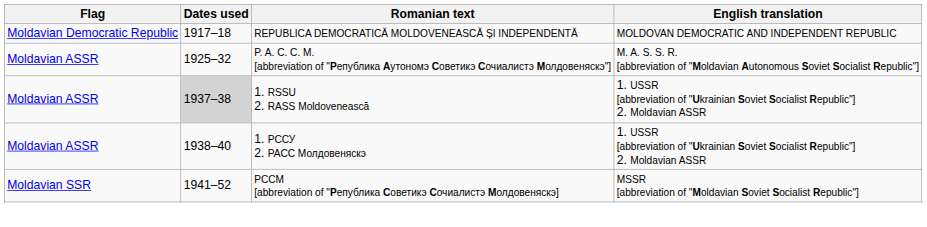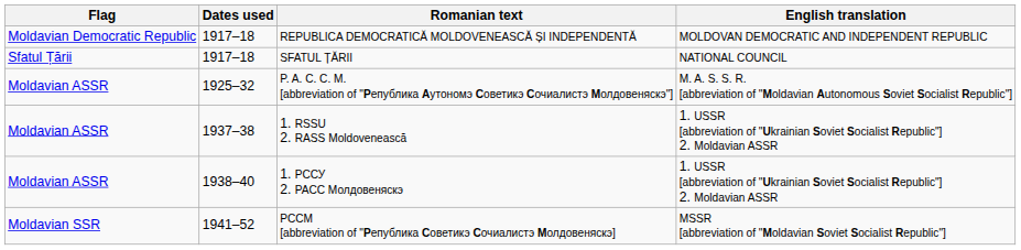 <table class="wikitable sortable noresize">
 <tr>
 <th>Flag</th>
 <th>Dates used</th>
 <th>Romanian text</th>
 <th>English translation</th>
 </tr>
 <tr>
 <td> <a href='#'>Moldavian Democratic Republic</a></td>
 <td>1917–18</td>
 <td><small>REPUBLICA DEMOCRATICĂ MOLDOVENEASCĂ ȘI INDEPENDENTĂ</small></td>
 <td><small>MOLDOVAN DEMOCRATIC AND INDEPENDENT REPUBLIC</small></td>
 </tr>
 <tr>
+<td> <a href='#'>Sfatul Țării</a></td>
+<td>1917–18</td>
+<td><small>SFATUL ȚĂRII</small></td>
+<td><small>NATIONAL COUNCIL</small></td>
+</tr>
+<tr>
 <td> <a href='#'>Moldavian ASSR</a></td>
 <td>1925–32</td>
 <td><small>P. A. C. C. M.<br>[abbreviation of "<strong>Р</strong>епублика <strong>А</strong>утономэ <strong>С</strong>оветикэ <strong>C</strong>очиалистэ <strong>М</strong>олдовеняскэ"]</small></td>
 <td><small>M. A. S. S. R.<br>[abbreviation of "<strong>M</strong>oldavian <strong>A</strong>utonomous <strong>S</strong>oviet <strong>S</strong>ocialist <strong>R</strong>epublic"]</small></td>
 </tr>
 <tr>
 <td> <a href='#'>Moldavian ASSR</a></td>
-<td style="background: lightgrey;">1937–38</td>
+<td>1937–38</td>
 <td>1. <small>RSSU</small><br>2. <small>RASS Moldovenească</small></td>
 <td>1. <small>USSR<br>[abbreviation of "<strong>U</strong>krainian <strong>S</strong>oviet <strong>S</strong>ocialist <strong>R</strong>epublic"]</small><br>2. <small>Moldavian ASSR</small></td>
 </tr>
 <tr>
 <td> <a href='#'>Moldavian ASSR</a></td>
 <td>1938–40</td>
 <td>1. <small>РССУ</small><br>2. <small>РАСС Молдовеняскэ</small></td>
 <td>1. <small>USSR<br>[abbreviation of "<strong>U</strong>krainian <strong>S</strong>oviet <strong>S</strong>ocialist <strong>R</strong>epublic"]</small><br>2. <small>Moldavian ASSR</small></td>
 </tr>
 <tr>
 <td> <a href='#'>Moldavian SSR</a></td>
 <td>1941–52</td>
 <td><small>РССM<br>[abbreviation of "<strong>Р</strong>епублика <strong>С</strong>оветикэ <strong>С</strong>очиалистэ <strong>М</strong>олдовеняскэ]</small></td>
 <td><small>MSSR<br>[abbreviation of "<strong>M</strong>oldavian <strong>S</strong>oviet <strong>S</strong>ocialist <strong>R</strong>epublic"]</small></td>
 </tr>
 </table>
